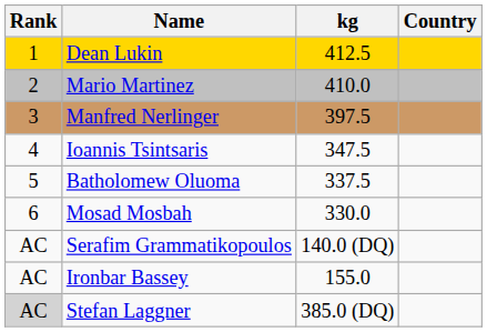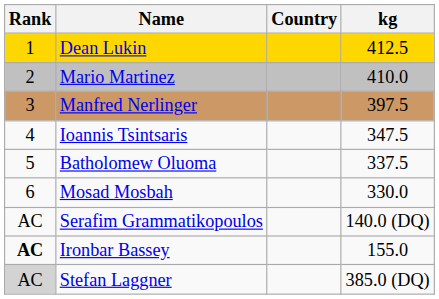 <table class="wikitable sortable" style="text-align:center">
 <tr>
 <th>Rank</th>
 <th>Name</th>
+<th>Country</th>
 <th>kg</th>
-<th>Country</th>
 </tr>
 <tr bgcolor=gold>
 <td>1</td>
 <td align="left"><a href='#'>Dean Lukin</a></td>
+<td align="left"></td>
 <td>412.5</td>
-<td align="left"></td>
 </tr>
 <tr bgcolor=silver>
 <td>2</td>
 <td align="left"><a href='#'>Mario Martinez</a></td>
+<td align="left"></td>
 <td>410.0</td>
-<td align="left"></td>
 </tr>
 <tr bgcolor=#CC9966>
 <td>3</td>
 <td align="left"><a href='#'>Manfred Nerlinger</a></td>
+<td align="left"></td>
 <td>397.5</td>
-<td align="left"></td>
 </tr>
 <tr>
 <td>4</td>
 <td align="left"><a href='#'>Ioannis Tsintsaris</a></td>
+<td align="left"></td>
 <td>347.5</td>
-<td align="left"></td>
 </tr>
 <tr>
 <td>5</td>
 <td align="left"><a href='#'>Batholomew Oluoma</a></td>
+<td align="left"></td>
 <td>337.5</td>
-<td align="left"></td>
 </tr>
 <tr>
 <td>6</td>
 <td align="left"><a href='#'>Mosad Mosbah</a></td>
+<td align="left"></td>
 <td>330.0</td>
-<td align="left"></td>
 </tr>
 <tr>
 <td>AC</td>
 <td align="left"><a href='#'>Serafim Grammatikopoulos</a></td>
+<td align="left"></td>
 <td>140.0 (DQ)</td>
-<td align="left"></td>
 </tr>
 <tr>
-<td>AC</td>
+<td><strong>AC</strong></td>
 <td align="left"><a href='#'>Ironbar Bassey</a></td>
+<td align="left"></td>
 <td>155.0</td>
-<td align="left"></td>
 </tr>
 <tr>
 <td style="background: lightgrey;">AC</td>
 <td align="left"><a href='#'>Stefan Laggner</a></td>
+<td align="left"></td>
 <td>385.0 (DQ)</td>
-<td align="left"></td>
 </tr>
 </table>
